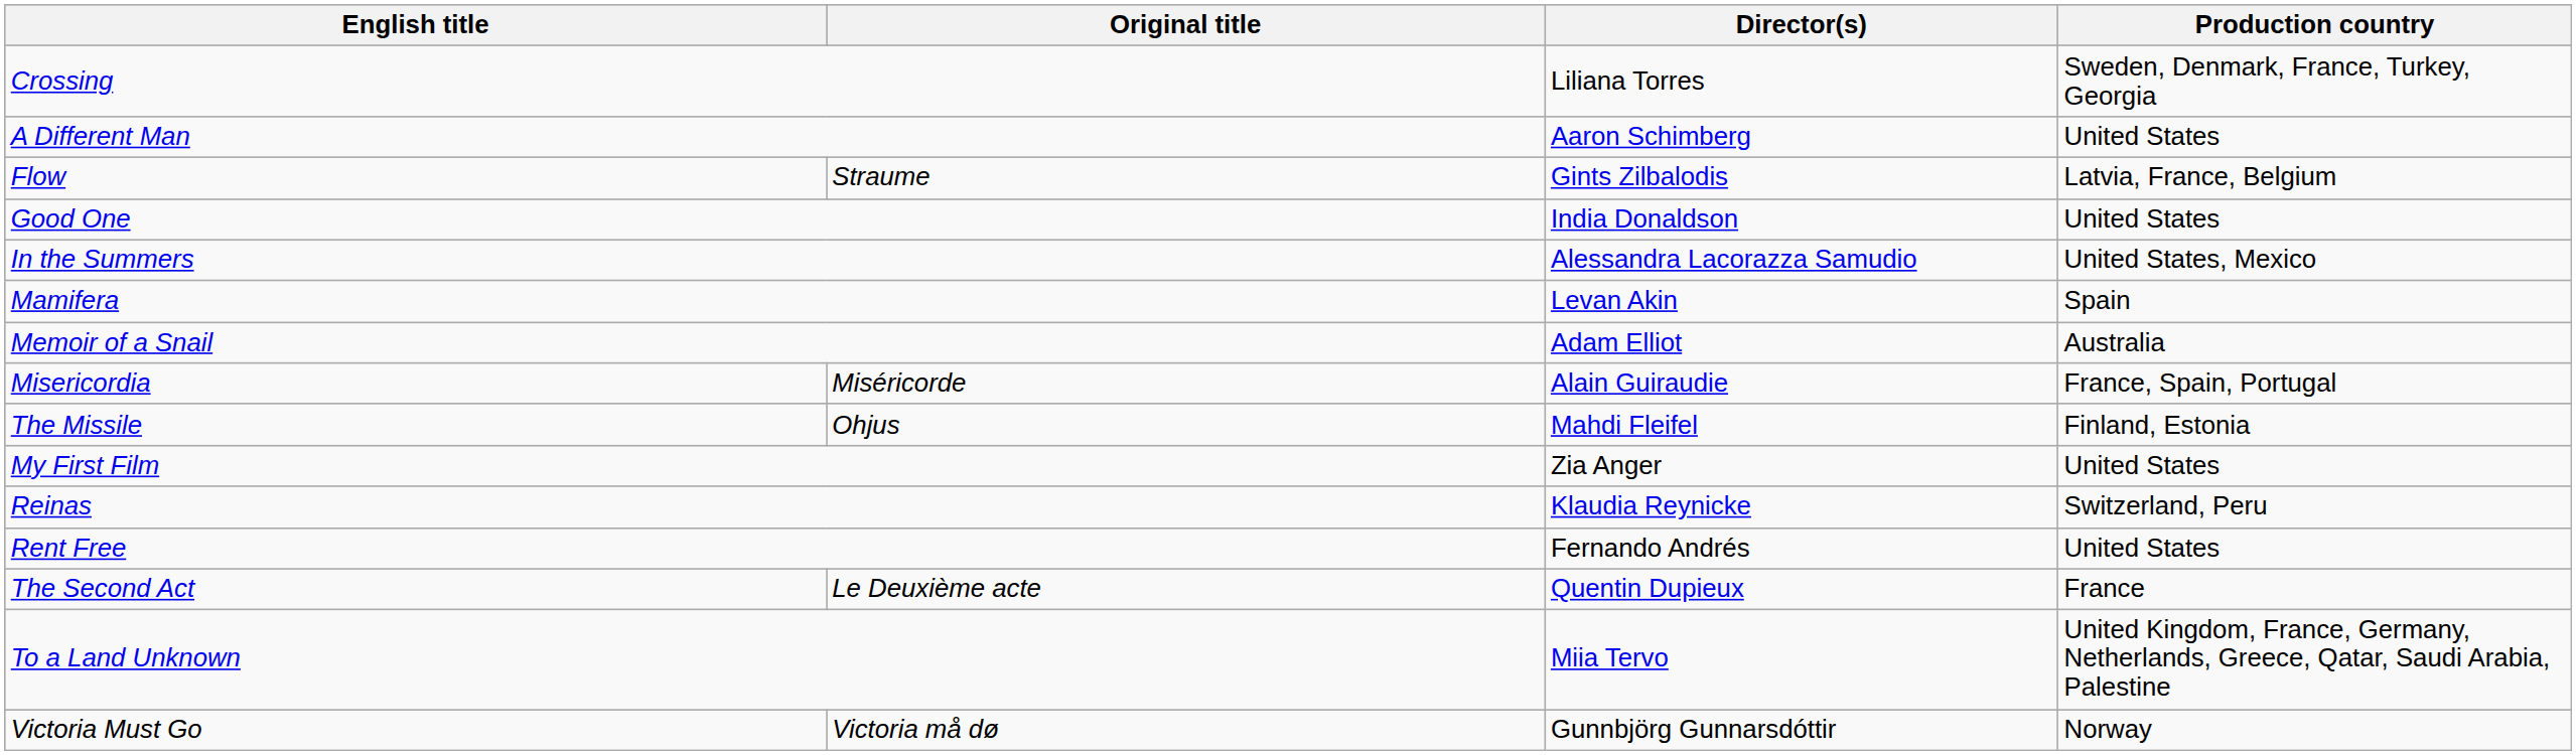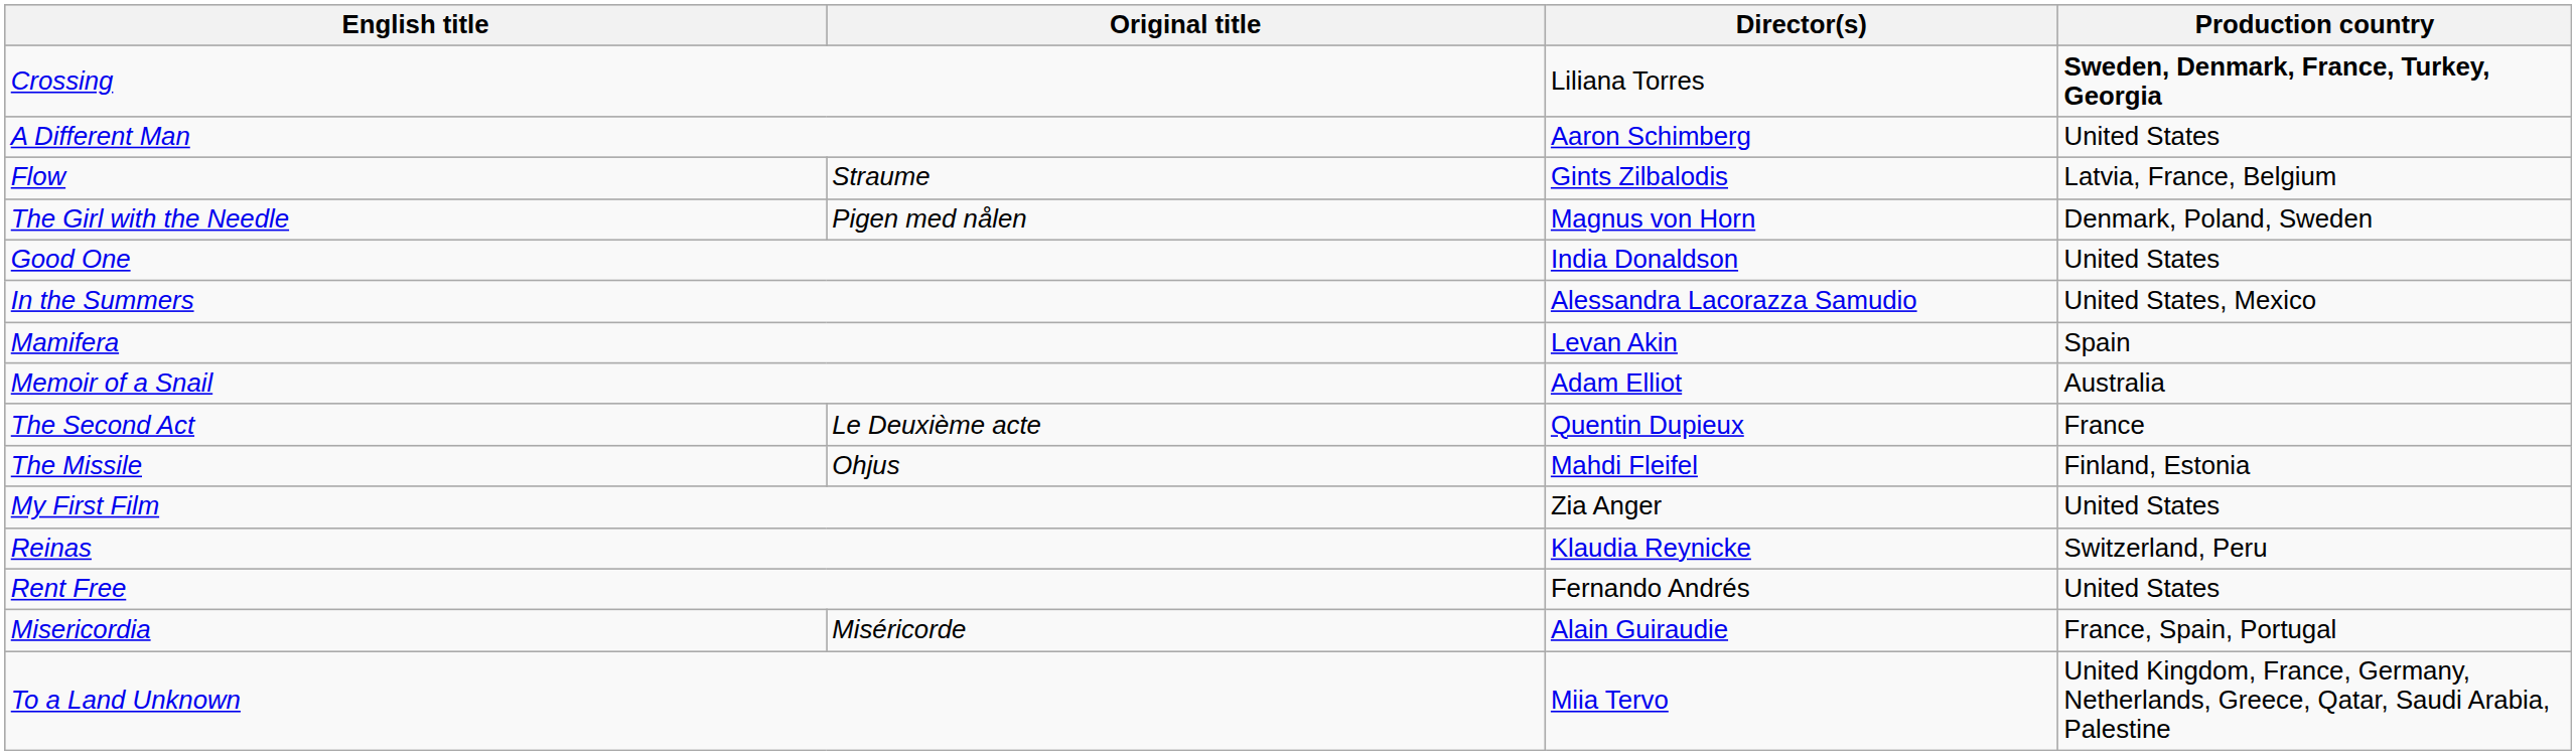 <table class="wikitable" width=100%>
 <tr>
 <th scope="col" width="32%">English title</th>
 <th scope="col" width="28%">Original title</th>
 <th scope="col" width="20%">Director(s)</th>
 <th scope="col" width="20%">Production country</th>
 </tr>
 <tr>
 <td colspan=2><em><a href='#'>Crossing</a></em></td>
 <td>Liliana Torres</td>
-<td>Sweden, Denmark, France, Turkey, Georgia</td>
+<td><strong>Sweden, Denmark, France, Turkey, Georgia</strong></td>
 </tr>
 <tr>
 <td colspan=2><em><a href='#'>A Different Man</a></em></td>
 <td><a href='#'>Aaron Schimberg</a></td>
 <td>United States</td>
 </tr>
 <tr>
 <td><em><a href='#'>Flow</a></em></td>
 <td><em>Straume</em></td>
 <td><a href='#'>Gints Zilbalodis</a></td>
 <td>Latvia, France, Belgium</td>
+</tr>
+<tr>
+<td><em><a href='#'>The Girl with the Needle</a></em></td>
+<td><em>Pigen med nålen</em></td>
+<td><a href='#'>Magnus von Horn</a></td>
+<td>Denmark, Poland, Sweden</td>
 </tr>
 <tr>
 <td colspan=2><em><a href='#'>Good One</a></em></td>
 <td><a href='#'>India Donaldson</a></td>
 <td>United States</td>
 </tr>
 <tr>
 <td colspan=2><em><a href='#'>In the Summers</a></em></td>
 <td><a href='#'>Alessandra Lacorazza Samudio</a></td>
 <td>United States, Mexico</td>
 </tr>
 <tr>
 <td colspan=2><em><a href='#'>Mamifera</a></em></td>
 <td><a href='#'>Levan Akin</a></td>
 <td>Spain</td>
 </tr>
 <tr>
 <td colspan=2><em><a href='#'>Memoir of a Snail</a></em></td>
 <td><a href='#'>Adam Elliot</a></td>
 <td>Australia</td>
 </tr>
 <tr>
-<td><em><a href='#'>Misericordia</a></em></td>
-<td><em>Miséricorde</em></td>
-<td><a href='#'>Alain Guiraudie</a></td>
-<td>France, Spain, Portugal</td>
+<td><em><a href='#'>The Second Act</a></em></td>
+<td><em>Le Deuxième acte</em></td>
+<td><a href='#'>Quentin Dupieux</a></td>
+<td>France</td>
 </tr>
 <tr>
 <td><em><a href='#'>The Missile</a></em></td>
 <td><em>Ohjus</em></td>
 <td><a href='#'>Mahdi Fleifel</a></td>
 <td>Finland, Estonia</td>
 </tr>
 <tr>
 <td colspan=2><em><a href='#'>My First Film</a></em></td>
 <td>Zia Anger</td>
 <td>United States</td>
 </tr>
 <tr>
 <td colspan=2><em><a href='#'>Reinas</a></em></td>
 <td><a href='#'>Klaudia Reynicke</a></td>
 <td>Switzerland, Peru</td>
 </tr>
 <tr>
 <td colspan=2><em><a href='#'>Rent Free</a></em></td>
 <td>Fernando Andrés</td>
 <td>United States</td>
 </tr>
 <tr>
-<td><em><a href='#'>The Second Act</a></em></td>
-<td><em>Le Deuxième acte</em></td>
-<td><a href='#'>Quentin Dupieux</a></td>
-<td>France</td>
+<td><em><a href='#'>Misericordia</a></em></td>
+<td><em>Miséricorde</em></td>
+<td><a href='#'>Alain Guiraudie</a></td>
+<td>France, Spain, Portugal</td>
 </tr>
 <tr>
 <td colspan=2><em><a href='#'>To a Land Unknown</a></em></td>
 <td><a href='#'>Miia Tervo</a></td>
 <td>United Kingdom, France, Germany, Netherlands, Greece, Qatar, Saudi Arabia, Palestine</td>
 </tr>
-<tr>
-<td><em>Victoria Must Go</em></td>
-<td><em>Victoria må dø</em></td>
-<td>Gunnbjörg Gunnarsdóttir</td>
-<td>Norway</td>
-</tr>
 </table>
